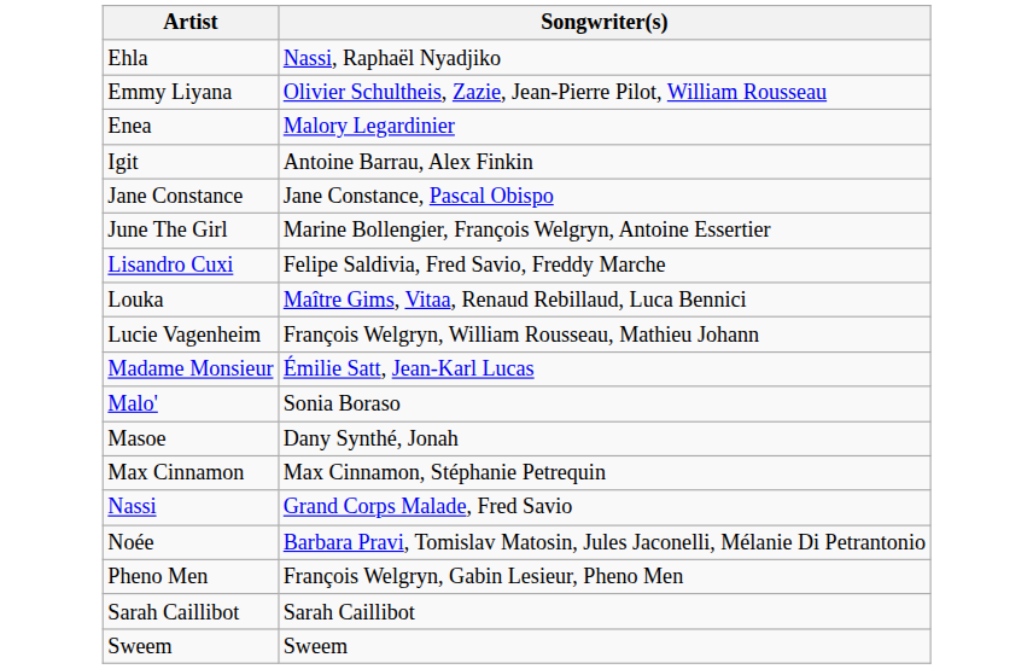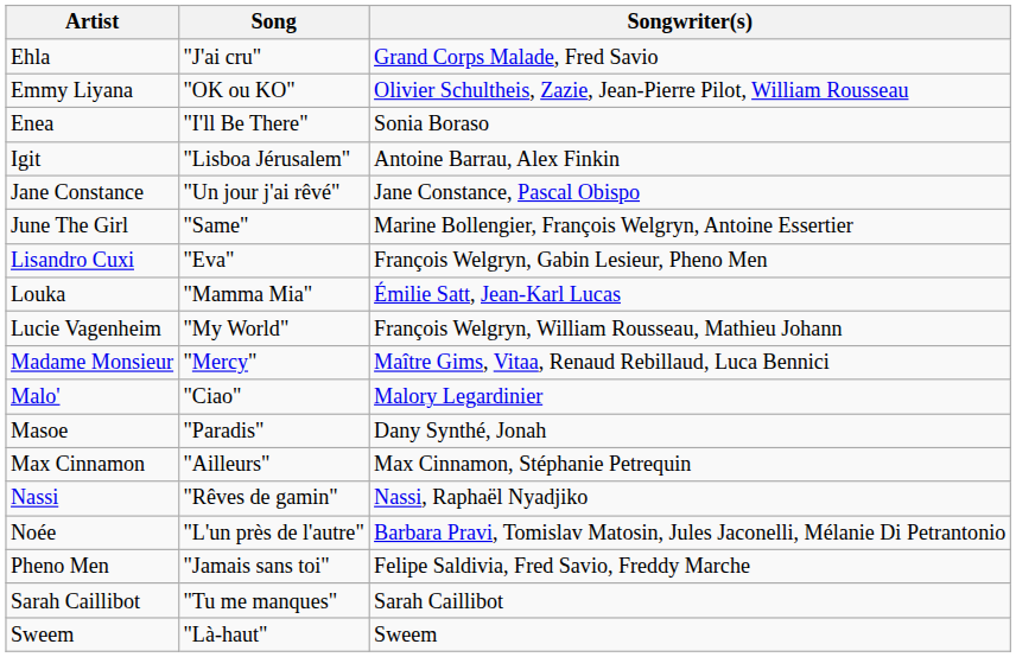 <table class="sortable wikitable" style="margin: 1em auto 1em auto">
 <tr>
 <th>Artist</th>
+<th>Song</th>
 <th class="unsortable">Songwriter(s)</th>
 </tr>
 <tr>
 <td>Ehla</td>
-<td><a href='#'>Nassi</a>, Raphaël Nyadjiko</td>
+<td>"J'ai cru"</td>
+<td><a href='#'>Grand Corps Malade</a>, Fred Savio</td>
 </tr>
 <tr>
 <td>Emmy Liyana</td>
+<td>"OK ou KO"</td>
 <td><a href='#'>Olivier Schultheis</a>, <a href='#'>Zazie</a>, Jean-Pierre Pilot, <a href='#'>William Rousseau</a></td>
 </tr>
 <tr>
 <td>Enea</td>
-<td><a href='#'>Malory Legardinier</a></td>
+<td>"I'll Be There"</td>
+<td>Sonia Boraso</td>
 </tr>
 <tr>
 <td>Igit</td>
+<td>"Lisboa Jérusalem"</td>
 <td>Antoine Barrau, Alex Finkin</td>
 </tr>
 <tr>
 <td>Jane Constance</td>
+<td>"Un jour j'ai rêvé"</td>
 <td>Jane Constance, <a href='#'>Pascal Obispo</a></td>
 </tr>
 <tr>
 <td>June The Girl</td>
+<td>"Same"</td>
 <td>Marine Bollengier, François Welgryn, Antoine Essertier</td>
 </tr>
 <tr>
 <td><a href='#'>Lisandro Cuxi</a></td>
-<td>Felipe Saldivia, Fred Savio, Freddy Marche</td>
+<td>"Eva"</td>
+<td>François Welgryn, Gabin Lesieur, Pheno Men</td>
 </tr>
 <tr>
 <td>Louka</td>
-<td><a href='#'>Maître Gims</a>, <a href='#'>Vitaa</a>, Renaud Rebillaud, Luca Bennici</td>
+<td>"Mamma Mia"</td>
+<td><a href='#'>Émilie Satt</a>, <a href='#'>Jean-Karl Lucas</a></td>
 </tr>
 <tr>
 <td>Lucie Vagenheim</td>
+<td>"My World"</td>
 <td>François Welgryn, William Rousseau, Mathieu Johann</td>
 </tr>
 <tr>
 <td><a href='#'>Madame Monsieur</a></td>
-<td><a href='#'>Émilie Satt</a>, <a href='#'>Jean-Karl Lucas</a></td>
+<td>"<a href='#'>Mercy</a>"</td>
+<td><a href='#'>Maître Gims</a>, <a href='#'>Vitaa</a>, Renaud Rebillaud, Luca Bennici</td>
 </tr>
 <tr>
 <td><a href='#'>Malo'</a></td>
-<td>Sonia Boraso</td>
+<td>"Ciao"</td>
+<td><a href='#'>Malory Legardinier</a></td>
 </tr>
 <tr>
 <td>Masoe</td>
+<td>"Paradis"</td>
 <td>Dany Synthé, Jonah</td>
 </tr>
 <tr>
 <td>Max Cinnamon</td>
+<td>"Ailleurs"</td>
 <td>Max Cinnamon, Stéphanie Petrequin</td>
 </tr>
 <tr>
 <td><a href='#'>Nassi</a></td>
-<td><a href='#'>Grand Corps Malade</a>, Fred Savio</td>
+<td>"Rêves de gamin"</td>
+<td><a href='#'>Nassi</a>, Raphaël Nyadjiko</td>
 </tr>
 <tr>
 <td>Noée</td>
+<td>"L'un près de l'autre"</td>
 <td><a href='#'>Barbara Pravi</a>, Tomislav Matosin, Jules Jaconelli, Mélanie Di Petrantonio</td>
 </tr>
 <tr>
 <td>Pheno Men</td>
-<td>François Welgryn, Gabin Lesieur, Pheno Men</td>
+<td>"Jamais sans toi"</td>
+<td>Felipe Saldivia, Fred Savio, Freddy Marche</td>
 </tr>
 <tr>
 <td>Sarah Caillibot</td>
+<td>"Tu me manques"</td>
 <td>Sarah Caillibot</td>
 </tr>
 <tr>
 <td>Sweem</td>
+<td>"Là-haut"</td>
 <td>Sweem</td>
 </tr>
 </table>
